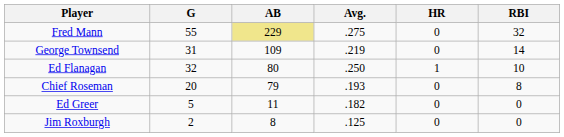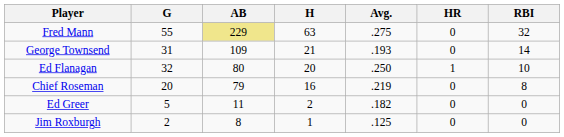 <table class="wikitable sortable">
 <tr>
 <th bgcolor="#DDDDFF" width="16%">Player</th>
 <th bgcolor="#DDDDFF" width="9%">G</th>
 <th bgcolor="#DDDDFF" width="9%">AB</th>
+<th bgcolor="#DDDDFF" width="9%">H</th>
 <th bgcolor="#DDDDFF" width="9%">Avg.</th>
 <th bgcolor="#DDDDFF" width="9%">HR</th>
 <th bgcolor="#DDDDFF" width="9%">RBI</th>
 </tr>
 <tr align="center">
 <td><a href='#'>Fred Mann</a></td>
 <td>55</td>
 <td style="background: khaki;">229</td>
+<td>63</td>
 <td>.275</td>
 <td>0</td>
 <td>32</td>
 </tr>
 <tr align="center">
 <td><a href='#'>George Townsend</a></td>
 <td>31</td>
 <td>109</td>
-<td>.219</td>
+<td>21</td>
+<td>.193</td>
 <td>0</td>
 <td>14</td>
 </tr>
 <tr align="center">
 <td><a href='#'>Ed Flanagan</a></td>
 <td>32</td>
 <td>80</td>
+<td>20</td>
 <td>.250</td>
 <td>1</td>
 <td>10</td>
 </tr>
 <tr align="center">
 <td><a href='#'>Chief Roseman</a></td>
 <td>20</td>
 <td>79</td>
-<td>.193</td>
+<td>16</td>
+<td>.219</td>
 <td>0</td>
 <td>8</td>
 </tr>
 <tr align="center">
 <td><a href='#'>Ed Greer</a></td>
 <td>5</td>
 <td>11</td>
+<td>2</td>
 <td>.182</td>
 <td>0</td>
 <td>0</td>
 </tr>
 <tr align="center">
 <td><a href='#'>Jim Roxburgh</a></td>
 <td>2</td>
 <td>8</td>
+<td>1</td>
 <td>.125</td>
 <td>0</td>
 <td>0</td>
 </tr>
 </table>
